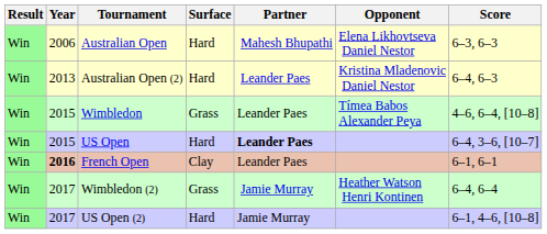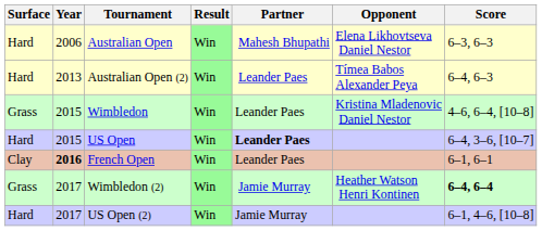 <table class="sortable wikitable">
 <tr>
-<th>Result</th>
+<th>Surface</th>
 <th>Year</th>
 <th>Tournament</th>
-<th>Surface</th>
+<th>Result</th>
 <th>Partner</th>
 <th>Opponent</th>
 <th class="unsortable">Score</th>
 </tr>
 <tr style="background:#ffffcc;">
-<td style="background:#98fb98;">Win</td>
+<td>Hard</td>
 <td>2006</td>
 <td><a href='#'>Australian Open</a></td>
-<td>Hard</td>
+<td style="background:#98fb98;">Win</td>
 <td> <a href='#'>Mahesh Bhupathi</a></td>
 <td> <a href='#'>Elena Likhovtseva</a><br> <a href='#'>Daniel Nestor</a></td>
 <td>6–3, 6–3</td>
 </tr>
 <tr style="background:#ffffcc;">
-<td style="background:#98fb98;">Win</td>
+<td>Hard</td>
 <td>2013</td>
 <td>Australian Open <small>(2)</small></td>
-<td>Hard</td>
+<td style="background:#98fb98;">Win</td>
 <td> <a href='#'>Leander Paes</a></td>
-<td> <a href='#'>Kristina Mladenovic</a><br> <a href='#'>Daniel Nestor</a></td>
+<td> <a href='#'>Tímea Babos</a><br> <a href='#'>Alexander Peya</a></td>
 <td>6–4, 6–3</td>
 </tr>
 <tr style="background:#ccffcc;">
-<td style="background:#98fb98;">Win</td>
+<td>Grass</td>
 <td>2015</td>
 <td><a href='#'>Wimbledon</a></td>
-<td>Grass</td>
+<td style="background:#98fb98;">Win</td>
 <td> Leander Paes</td>
-<td> <a href='#'>Tímea Babos</a><br> <a href='#'>Alexander Peya</a></td>
+<td> <a href='#'>Kristina Mladenovic</a><br> <a href='#'>Daniel Nestor</a></td>
 <td>4–6, 6–4, [10–8]</td>
 </tr>
 <tr style="background:#ccccff;">
-<td style="background:#98fb98;">Win</td>
+<td>Hard</td>
 <td>2015</td>
 <td><a href='#'>US Open</a></td>
-<td>Hard</td>
+<td style="background:#98fb98;">Win</td>
 <td><strong> Leander Paes</strong></td>
 <td></td>
 <td>6–4, 3–6, [10–7]</td>
 </tr>
 <tr style="background:#ebc2af;">
-<td style="background:#98fb98;">Win</td>
+<td>Clay</td>
 <td><strong>2016</strong></td>
 <td><a href='#'>French Open</a></td>
-<td>Clay</td>
+<td style="background:#98fb98;">Win</td>
 <td> Leander Paes</td>
 <td></td>
 <td>6–1, 6–1</td>
 </tr>
 <tr style="background:#ccffcc;">
-<td style="background:#98fb98;">Win</td>
+<td>Grass</td>
 <td>2017</td>
 <td>Wimbledon <small>(2)</small></td>
-<td>Grass</td>
+<td style="background:#98fb98;">Win</td>
 <td> <a href='#'>Jamie Murray</a></td>
 <td> <a href='#'>Heather Watson</a><br> <a href='#'>Henri Kontinen</a></td>
-<td>6–4, 6–4</td>
+<td><strong>6–4, 6–4</strong></td>
 </tr>
 <tr bgcolor=#CCCCFF>
-<td style="background:#98fb98;">Win</td>
+<td>Hard</td>
 <td>2017</td>
 <td>US Open <small>(2)</small></td>
-<td>Hard</td>
+<td style="background:#98fb98;">Win</td>
 <td> Jamie Murray</td>
 <td></td>
 <td>6–1, 4–6, [10–8]</td>
 </tr>
 </table>
